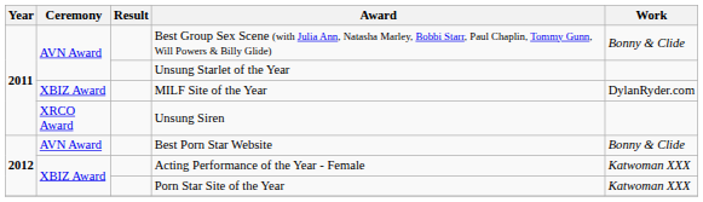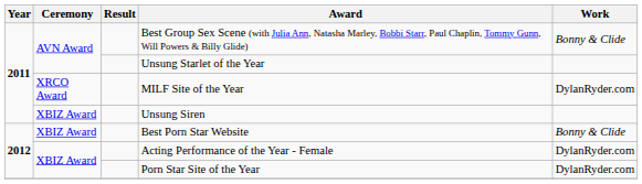 <table class="wikitable">
 <tr>
 <th>Year</th>
 <th>Ceremony</th>
 <th>Result</th>
 <th>Award</th>
 <th>Work</th>
 </tr>
 <tr>
 <td rowspan="4"><strong>2011</strong></td>
 <td rowspan="2"><a href='#'>AVN Award</a></td>
 <td></td>
 <td>Best Group Sex Scene <small>(with <a href='#'>Julia Ann</a>, Natasha Marley, <a href='#'>Bobbi Starr</a>, Paul Chaplin, <a href='#'>Tommy Gunn</a>, Will Powers & Billy Glide)</small></td>
 <td><em>Bonny & Clide</em></td>
 </tr>
 <tr>
 <td></td>
 <td>Unsung Starlet of the Year</td>
 <td></td>
 </tr>
 <tr>
-<td><a href='#'>XBIZ Award</a></td>
+<td><a href='#'>XRCO Award</a></td>
 <td></td>
 <td>MILF Site of the Year</td>
 <td>DylanRyder.com</td>
 </tr>
 <tr>
-<td><a href='#'>XRCO Award</a></td>
+<td><a href='#'>XBIZ Award</a></td>
 <td></td>
 <td>Unsung Siren</td>
 <td></td>
 </tr>
 <tr>
 <td rowspan="3"><strong>2012</strong></td>
-<td><a href='#'>AVN Award</a></td>
+<td><a href='#'>XBIZ Award</a></td>
 <td></td>
 <td>Best Porn Star Website</td>
 <td><em>Bonny & Clide</em></td>
 </tr>
 <tr>
 <td rowspan="2"><a href='#'>XBIZ Award</a></td>
 <td></td>
 <td>Acting Performance of the Year - Female</td>
-<td><em>Katwoman XXX</em></td>
+<td>DylanRyder.com</td>
 </tr>
 <tr>
 <td></td>
 <td>Porn Star Site of the Year</td>
-<td><em>Katwoman XXX</em></td>
+<td>DylanRyder.com</td>
 </tr>
 <tr>
 </tr>
 </table>
